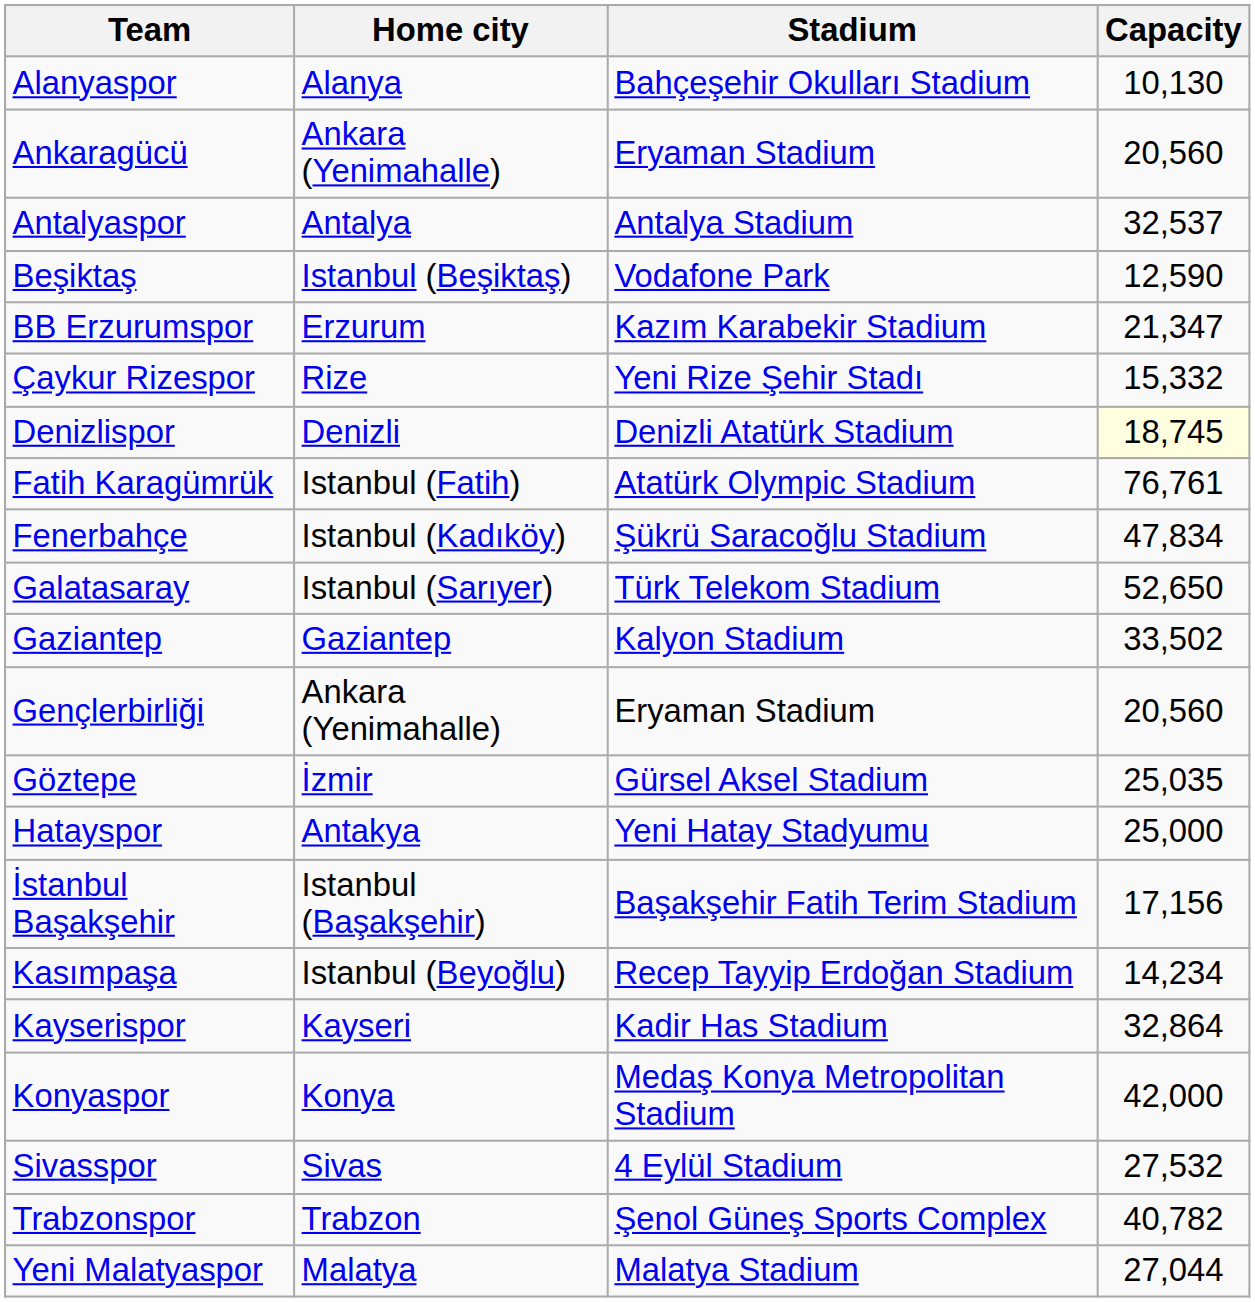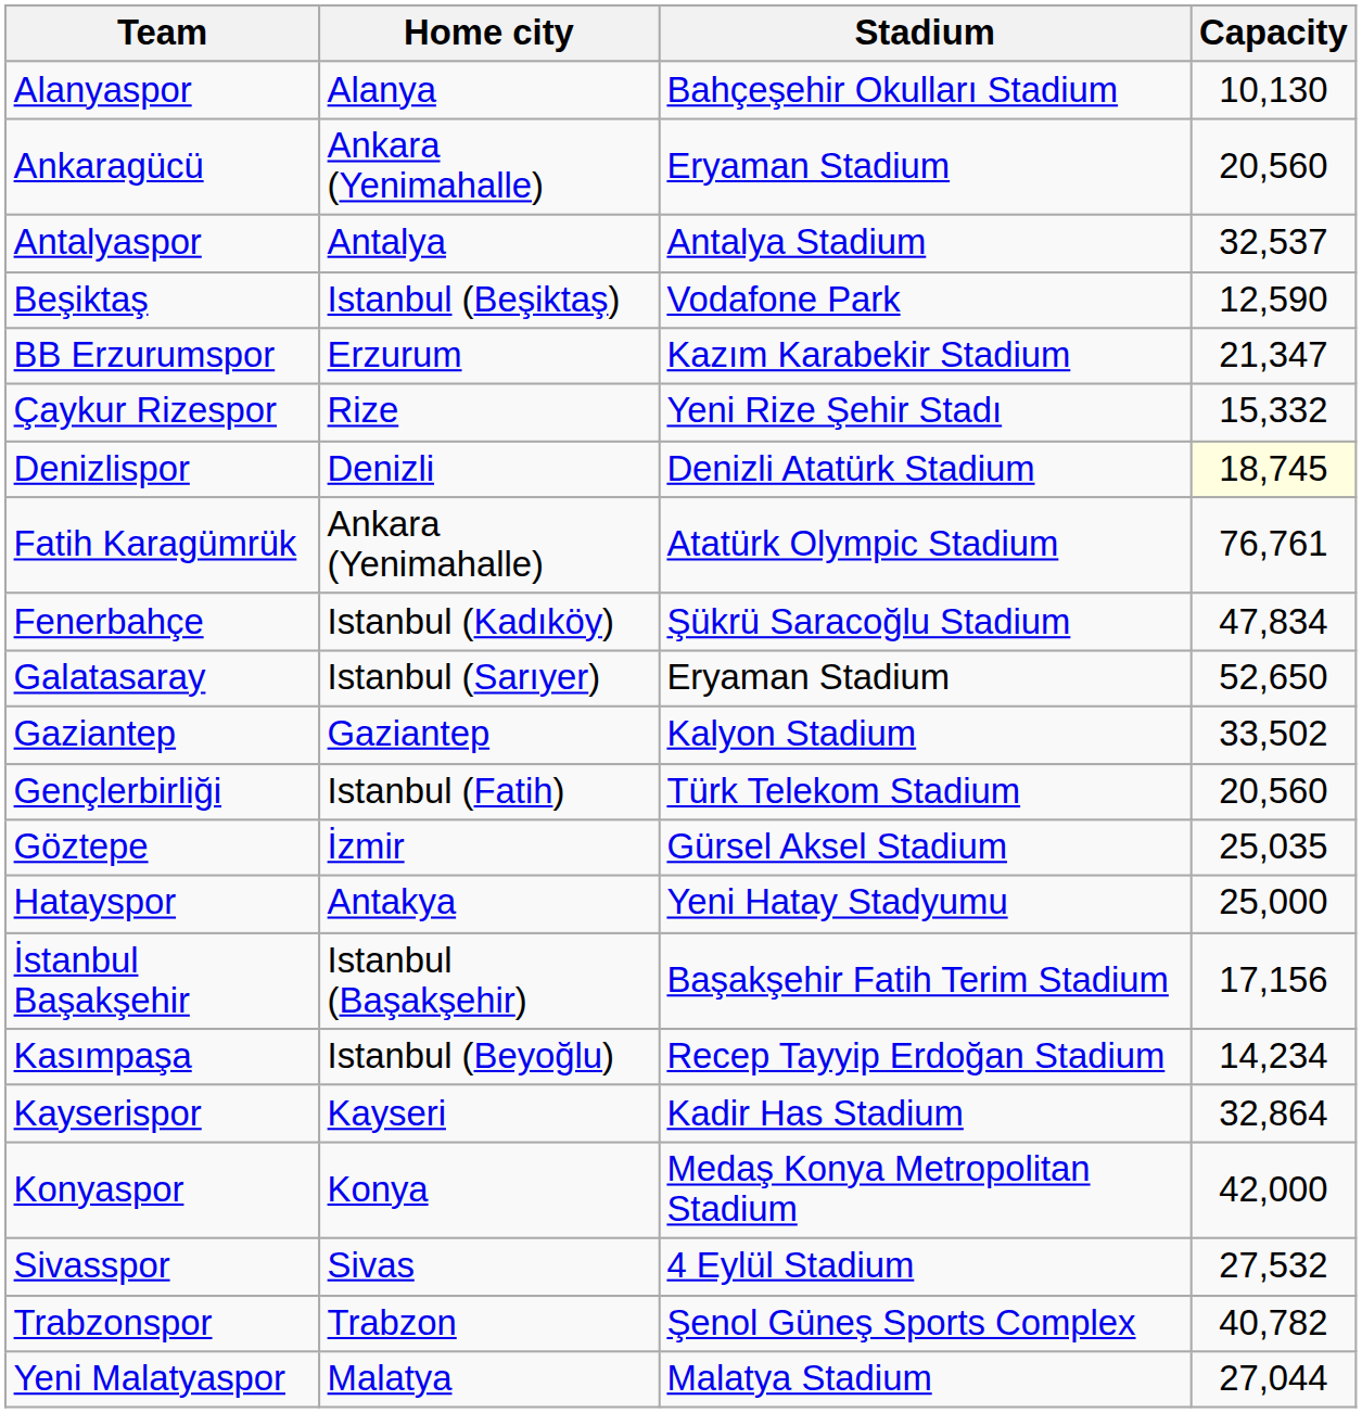 <table class="wikitable sortable" style="text-align: left;">
 <tr>
 <th>Team</th>
 <th>Home city</th>
 <th>Stadium</th>
 <th>Capacity</th>
 </tr>
 <tr>
 <td><a href='#'>Alanyaspor</a></td>
 <td><a href='#'>Alanya</a></td>
 <td><a href='#'>Bahçeşehir Okulları Stadium</a></td>
 <td align=center>10,130</td>
 </tr>
 <tr>
 <td><a href='#'>Ankaragücü</a></td>
 <td><a href='#'>Ankara</a> (<a href='#'>Yenimahalle</a>)</td>
 <td><a href='#'>Eryaman Stadium</a></td>
 <td align=center>20,560</td>
 </tr>
 <tr>
 <td><a href='#'>Antalyaspor</a></td>
 <td><a href='#'>Antalya</a></td>
 <td><a href='#'>Antalya Stadium</a></td>
 <td align=center>32,537</td>
 </tr>
 <tr>
 <td><a href='#'>Beşiktaş</a></td>
 <td><a href='#'>Istanbul</a> (<a href='#'>Beşiktaş</a>)</td>
 <td><a href='#'>Vodafone Park</a></td>
 <td align=center>12,590</td>
 </tr>
 <tr>
 <td><a href='#'>BB Erzurumspor</a></td>
 <td><a href='#'>Erzurum</a></td>
 <td><a href='#'>Kazım Karabekir Stadium</a></td>
 <td align=center>21,347</td>
 </tr>
 <tr>
 <td><a href='#'>Çaykur Rizespor</a></td>
 <td><a href='#'>Rize</a></td>
 <td><a href='#'>Yeni Rize Şehir Stadı</a></td>
 <td align=center>15,332</td>
 </tr>
 <tr>
 <td><a href='#'>Denizlispor</a></td>
 <td><a href='#'>Denizli</a></td>
 <td><a href='#'>Denizli Atatürk Stadium</a></td>
 <td align="center" style="background: lightyellow;">18,745</td>
 </tr>
 <tr>
 <td><a href='#'>Fatih Karagümrük</a></td>
-<td>Istanbul (<a href='#'>Fatih</a>)</td>
+<td>Ankara (Yenimahalle)</td>
 <td><a href='#'>Atatürk Olympic Stadium</a></td>
 <td align="center">76,761</td>
 </tr>
 <tr>
 <td><a href='#'>Fenerbahçe</a></td>
 <td>Istanbul (<a href='#'>Kadıköy</a>)</td>
 <td><a href='#'>Şükrü Saracoğlu Stadium</a></td>
 <td align="center">47,834</td>
 </tr>
 <tr>
 <td><a href='#'>Galatasaray</a></td>
 <td>Istanbul (<a href='#'>Sarıyer</a>)</td>
-<td><a href='#'>Türk Telekom Stadium</a></td>
+<td>Eryaman Stadium</td>
 <td align=center>52,650</td>
 </tr>
 <tr>
 <td><a href='#'>Gaziantep</a></td>
 <td><a href='#'>Gaziantep</a></td>
 <td><a href='#'>Kalyon Stadium</a></td>
 <td align=center>33,502</td>
 </tr>
 <tr>
 <td><a href='#'>Gençlerbirliği</a></td>
-<td>Ankara (Yenimahalle)</td>
-<td>Eryaman Stadium</td>
+<td>Istanbul (<a href='#'>Fatih</a>)</td>
+<td><a href='#'>Türk Telekom Stadium</a></td>
 <td align="center">20,560</td>
 </tr>
 <tr>
 <td><a href='#'>Göztepe</a></td>
 <td><a href='#'>İzmir</a></td>
 <td><a href='#'>Gürsel Aksel Stadium</a></td>
 <td align=center>25,035</td>
 </tr>
 <tr>
 <td><a href='#'>Hatayspor</a></td>
 <td><a href='#'>Antakya</a></td>
 <td><a href='#'>Yeni Hatay Stadyumu</a></td>
 <td align="center">25,000</td>
 </tr>
 <tr>
 <td><a href='#'>İstanbul Başakşehir</a></td>
 <td>Istanbul (<a href='#'>Başakşehir</a>)</td>
 <td><a href='#'>Başakşehir Fatih Terim Stadium</a></td>
 <td align=center>17,156</td>
 </tr>
 <tr>
 <td><a href='#'>Kasımpaşa</a></td>
 <td>Istanbul (<a href='#'>Beyoğlu</a>)</td>
 <td><a href='#'>Recep Tayyip Erdoğan Stadium</a></td>
 <td align=center>14,234</td>
 </tr>
 <tr>
 <td><a href='#'>Kayserispor</a></td>
 <td><a href='#'>Kayseri</a></td>
 <td><a href='#'>Kadir Has Stadium</a></td>
 <td align=center>32,864</td>
 </tr>
 <tr>
 <td><a href='#'>Konyaspor</a></td>
 <td><a href='#'>Konya</a></td>
 <td><a href='#'>Medaş Konya Metropolitan Stadium</a></td>
 <td align=center>42,000</td>
 </tr>
 <tr>
 <td><a href='#'>Sivasspor</a></td>
 <td><a href='#'>Sivas</a></td>
 <td><a href='#'>4 Eylül Stadium</a></td>
 <td align=center>27,532</td>
 </tr>
 <tr>
 <td><a href='#'>Trabzonspor</a></td>
 <td><a href='#'>Trabzon</a></td>
 <td><a href='#'>Şenol Güneş Sports Complex</a></td>
 <td align=center>40,782</td>
 </tr>
 <tr>
 <td><a href='#'>Yeni Malatyaspor</a></td>
 <td><a href='#'>Malatya</a></td>
 <td><a href='#'>Malatya Stadium</a></td>
 <td align=center>27,044</td>
 </tr>
 </table>
